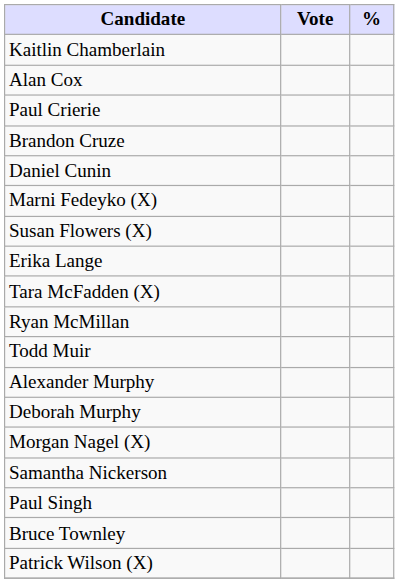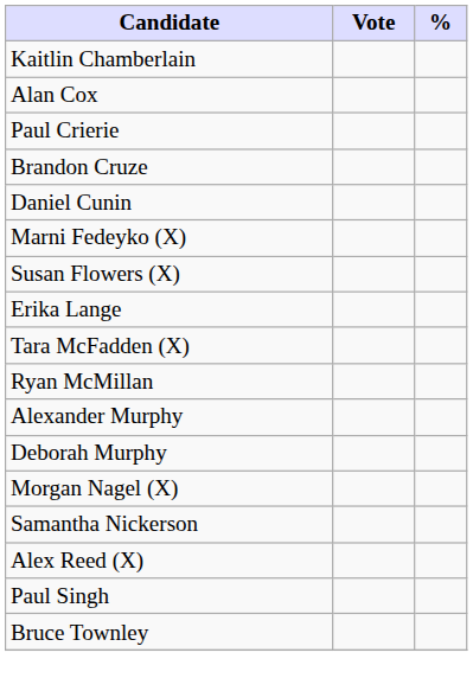 <table class="wikitable">
 <tr>
 <th style="background:#ddf; width:225px;">Candidate</th>
 <th style="background:#ddf; width:50px;">Vote</th>
 <th style="background:#ddf; width:30px;">%</th>
 </tr>
 <tr>
 <td>Kaitlin Chamberlain</td>
 <td></td>
 <td></td>
 </tr>
 <tr>
 <td>Alan Cox</td>
 <td></td>
 <td></td>
 </tr>
 <tr>
 <td>Paul Crierie</td>
 <td></td>
 <td></td>
 </tr>
 <tr>
 <td>Brandon Cruze</td>
 <td></td>
 <td></td>
 </tr>
 <tr>
 <td>Daniel Cunin</td>
 <td></td>
 <td></td>
 </tr>
 <tr>
 <td>Marni Fedeyko (X)</td>
 <td></td>
 <td></td>
 </tr>
 <tr>
 <td>Susan Flowers (X)</td>
 <td></td>
 <td></td>
 </tr>
 <tr>
 <td>Erika Lange</td>
 <td></td>
 <td></td>
 </tr>
 <tr>
 <td>Tara McFadden (X)</td>
 <td></td>
 <td></td>
 </tr>
 <tr>
 <td>Ryan McMillan</td>
 <td></td>
 <td></td>
 </tr>
 <tr>
-<td>Todd Muir</td>
-<td></td>
-<td></td>
-</tr>
-<tr>
 <td>Alexander Murphy</td>
 <td></td>
 <td></td>
 </tr>
 <tr>
 <td>Deborah Murphy</td>
 <td></td>
 <td></td>
 </tr>
 <tr>
 <td>Morgan Nagel (X)</td>
 <td></td>
 <td></td>
 </tr>
 <tr>
 <td>Samantha Nickerson</td>
 <td></td>
 <td></td>
 </tr>
 <tr>
+<td>Alex Reed (X)</td>
+<td></td>
+<td></td>
+</tr>
+<tr>
 <td>Paul Singh</td>
 <td></td>
 <td></td>
 </tr>
 <tr>
 <td>Bruce Townley</td>
 <td></td>
 <td></td>
 </tr>
 <tr>
-<td>Patrick Wilson (X)</td>
-<td></td>
-<td></td>
-</tr>
-<tr>
 </tr>
 </table>
